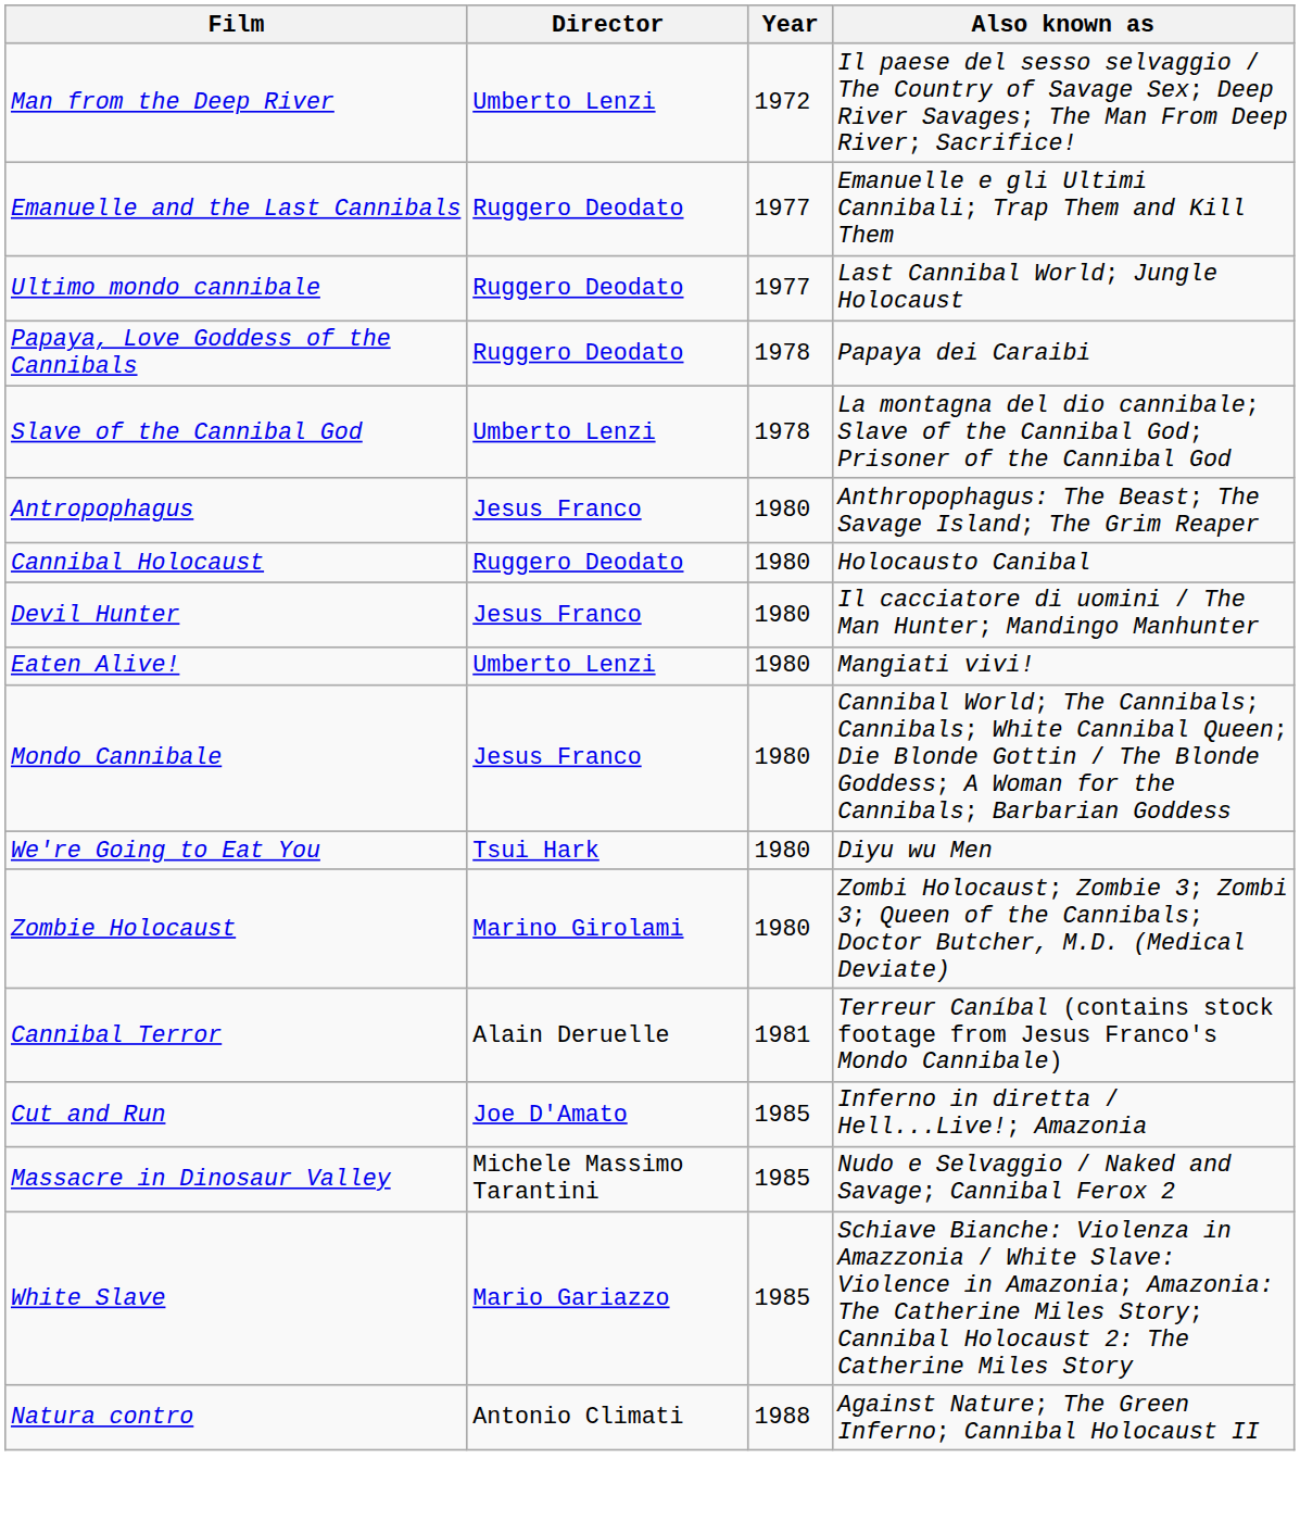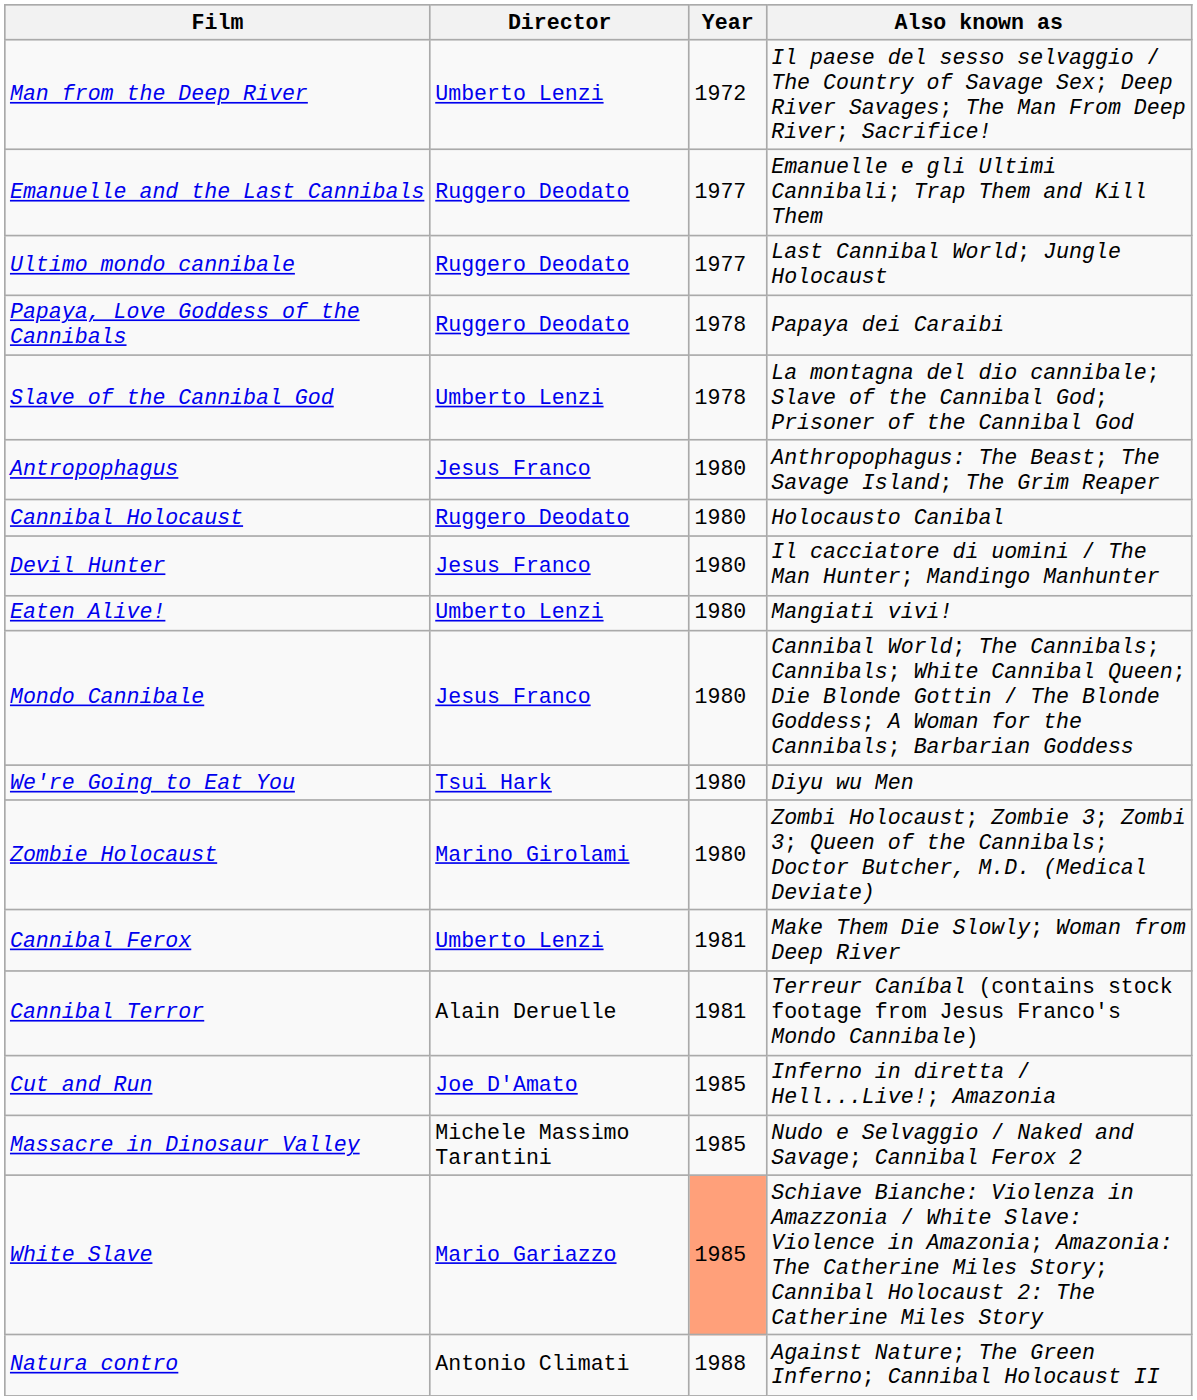 <table class="wikitable sortable">
 <tr>
 <th width="250">Film</th>
 <th width="150">Director</th>
 <th width="40">Year</th>
 <th width="250">Also known as</th>
 </tr>
 <tr>
 <td><em><a href='#'>Man from the Deep River</a></em></td>
 <td><a href='#'>Umberto Lenzi</a></td>
 <td>1972</td>
 <td><em>Il paese del sesso selvaggio</em> / <em>The Country of Savage Sex</em>; <em>Deep River Savages</em>; <em>The Man From Deep River</em>; <em>Sacrifice!</em></td>
 </tr>
 <tr>
 <td><em><a href='#'>Emanuelle and the Last Cannibals</a></em></td>
 <td><a href='#'>Ruggero Deodato</a></td>
 <td>1977</td>
 <td><em>Emanuelle e gli Ultimi Cannibali</em>; <em>Trap Them and Kill Them</em></td>
 </tr>
 <tr>
 <td><em><a href='#'>Ultimo mondo cannibale</a></em></td>
 <td><a href='#'>Ruggero Deodato</a></td>
 <td>1977</td>
 <td><em>Last Cannibal World</em>; <em>Jungle Holocaust</em></td>
 </tr>
 <tr>
 <td><em><a href='#'>Papaya, Love Goddess of the Cannibals</a></em></td>
 <td><a href='#'>Ruggero Deodato</a></td>
 <td>1978</td>
 <td><em>Papaya dei Caraibi</em></td>
 </tr>
 <tr>
 <td><em><a href='#'>Slave of the Cannibal God</a></em></td>
 <td><a href='#'>Umberto Lenzi</a></td>
 <td>1978</td>
 <td><em>La montagna del dio cannibale</em>; <em>Slave of the Cannibal God</em>; <em>Prisoner of the Cannibal God</em></td>
 </tr>
 <tr>
 <td><em><a href='#'>Antropophagus</a></em></td>
 <td><a href='#'>Jesus Franco</a></td>
 <td>1980</td>
 <td><em>Anthropophagus: The Beast</em>; <em>The Savage Island</em>; <em>The Grim Reaper</em></td>
 </tr>
 <tr>
 <td><em><a href='#'>Cannibal Holocaust</a></em></td>
 <td><a href='#'>Ruggero Deodato</a></td>
 <td>1980</td>
 <td><em>Holocausto Canibal</em></td>
 </tr>
 <tr>
 <td><em><a href='#'>Devil Hunter</a></em></td>
 <td><a href='#'>Jesus Franco</a></td>
 <td>1980</td>
 <td><em>Il cacciatore di uomini</em> / <em>The Man Hunter</em>;  <em>Mandingo Manhunter</em></td>
 </tr>
 <tr>
 <td><em><a href='#'>Eaten Alive!</a></em></td>
 <td><a href='#'>Umberto Lenzi</a></td>
 <td>1980</td>
 <td><em>Mangiati vivi!</em></td>
 </tr>
 <tr>
 <td><em><a href='#'>Mondo Cannibale</a></em></td>
 <td><a href='#'>Jesus Franco</a></td>
 <td>1980</td>
 <td><em>Cannibal World</em>;  <em>The Cannibals</em>; <em>Cannibals</em>; <em>White Cannibal Queen</em>; <em>Die Blonde Gottin</em> / <em>The Blonde Goddess</em>; <em>A Woman for the Cannibals</em>; <em>Barbarian Goddess</em></td>
 </tr>
 <tr>
 <td><em><a href='#'>We're Going to Eat You</a></em></td>
 <td><a href='#'>Tsui Hark</a></td>
 <td>1980</td>
 <td><em>Diyu wu Men</em></td>
 </tr>
 <tr>
 <td><em><a href='#'>Zombie Holocaust</a></em></td>
 <td><a href='#'>Marino Girolami</a></td>
 <td>1980</td>
 <td><em>Zombi Holocaust</em>; <em>Zombie 3</em>; <em>Zombi 3</em>; <em>Queen of the Cannibals</em>; <em>Doctor Butcher, M.D. (Medical Deviate)</em></td>
 </tr>
 <tr>
+<td><em><a href='#'>Cannibal Ferox</a></em></td>
+<td><a href='#'>Umberto Lenzi</a></td>
+<td>1981</td>
+<td><em>Make Them Die Slowly</em>; <em>Woman from Deep River</em></td>
+</tr>
+<tr>
 <td><em><a href='#'>Cannibal Terror</a></em></td>
 <td>Alain Deruelle</td>
 <td>1981</td>
 <td><em>Terreur Caníbal</em> (contains stock footage from Jesus Franco's <em>Mondo Cannibale</em>)</td>
 </tr>
 <tr>
 <td><em><a href='#'>Cut and Run</a></em></td>
 <td><a href='#'>Joe D'Amato</a></td>
 <td>1985</td>
 <td><em>Inferno in diretta</em> / <em>Hell...Live!</em>;  <em>Amazonia</em></td>
 </tr>
 <tr>
 <td><em><a href='#'>Massacre in Dinosaur Valley</a></em></td>
 <td>Michele Massimo Tarantini</td>
 <td>1985</td>
 <td><em>Nudo e Selvaggio</em> / <em>Naked and Savage</em>; <em>Cannibal Ferox 2</em></td>
 </tr>
 <tr>
 <td><em><a href='#'>White Slave</a></em></td>
 <td><a href='#'>Mario Gariazzo</a></td>
-<td>1985</td>
+<td style="background: lightsalmon;">1985</td>
 <td><em>Schiave Bianche: Violenza in Amazzonia</em> / <em>White Slave: Violence in Amazonia</em>; <em>Amazonia: The Catherine Miles Story</em>; <em>Cannibal Holocaust 2: The Catherine Miles Story</em></td>
 </tr>
 <tr>
 <td><em><a href='#'>Natura contro</a></em></td>
 <td>Antonio Climati</td>
 <td>1988</td>
 <td><em>Against Nature</em>; <em>The Green Inferno</em>; <em>Cannibal Holocaust II</em></td>
 </tr>
 </table>
